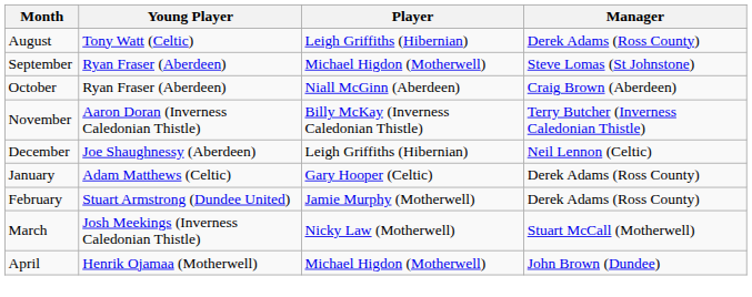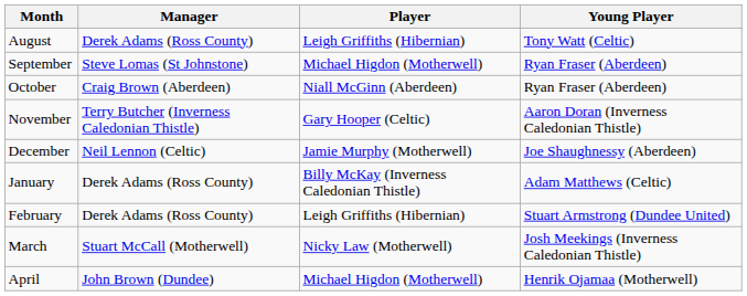 <table class="wikitable" style="width: 90%">
 <tr>
 <th style="width: 10%">Month</th>
+<th style="width: 30%">Manager</th>
+<th style="width: 30%">Player</th>
 <th style="width: 30%">Young Player</th>
-<th style="width: 30%">Player</th>
-<th style="width: 30%">Manager</th>
 </tr>
 <tr>
 <td>August</td>
+<td><a href='#'>Derek Adams</a> (<a href='#'>Ross County</a>)</td>
+<td><a href='#'>Leigh Griffiths</a> (<a href='#'>Hibernian</a>)</td>
 <td><a href='#'>Tony Watt</a> (<a href='#'>Celtic</a>)</td>
-<td><a href='#'>Leigh Griffiths</a> (<a href='#'>Hibernian</a>)</td>
-<td><a href='#'>Derek Adams</a> (<a href='#'>Ross County</a>)</td>
 </tr>
 <tr>
 <td>September</td>
+<td><a href='#'>Steve Lomas</a> (<a href='#'>St Johnstone</a>)</td>
+<td><a href='#'>Michael Higdon</a> (<a href='#'>Motherwell</a>)</td>
 <td><a href='#'>Ryan Fraser</a> (<a href='#'>Aberdeen</a>)</td>
-<td><a href='#'>Michael Higdon</a> (<a href='#'>Motherwell</a>)</td>
-<td><a href='#'>Steve Lomas</a> (<a href='#'>St Johnstone</a>)</td>
 </tr>
 <tr>
 <td>October</td>
+<td><a href='#'>Craig Brown</a> (Aberdeen)</td>
+<td><a href='#'>Niall McGinn</a> (Aberdeen)</td>
 <td>Ryan Fraser (Aberdeen)</td>
-<td><a href='#'>Niall McGinn</a> (Aberdeen)</td>
-<td><a href='#'>Craig Brown</a> (Aberdeen)</td>
 </tr>
 <tr>
 <td>November</td>
+<td><a href='#'>Terry Butcher</a> (<a href='#'>Inverness Caledonian Thistle</a>)</td>
+<td><a href='#'>Gary Hooper</a> (Celtic)</td>
 <td><a href='#'>Aaron Doran</a> (Inverness Caledonian Thistle)</td>
-<td><a href='#'>Billy McKay</a> (Inverness Caledonian Thistle)</td>
-<td><a href='#'>Terry Butcher</a> (<a href='#'>Inverness Caledonian Thistle</a>)</td>
 </tr>
 <tr>
 <td>December</td>
+<td><a href='#'>Neil Lennon</a> (Celtic)</td>
+<td><a href='#'>Jamie Murphy</a> (Motherwell)</td>
 <td><a href='#'>Joe Shaughnessy</a> (Aberdeen)</td>
-<td>Leigh Griffiths (Hibernian)</td>
-<td><a href='#'>Neil Lennon</a> (Celtic)</td>
 </tr>
 <tr>
 <td>January</td>
+<td>Derek Adams (Ross County)</td>
+<td><a href='#'>Billy McKay</a> (Inverness Caledonian Thistle)</td>
 <td><a href='#'>Adam Matthews</a> (Celtic)</td>
-<td><a href='#'>Gary Hooper</a> (Celtic)</td>
-<td>Derek Adams (Ross County)</td>
 </tr>
 <tr>
 <td>February</td>
+<td>Derek Adams (Ross County)</td>
+<td>Leigh Griffiths (Hibernian)</td>
 <td><a href='#'>Stuart Armstrong</a> (<a href='#'>Dundee United</a>)</td>
-<td><a href='#'>Jamie Murphy</a> (Motherwell)</td>
-<td>Derek Adams (Ross County)</td>
 </tr>
 <tr>
 <td>March</td>
+<td><a href='#'>Stuart McCall</a> (Motherwell)</td>
+<td><a href='#'>Nicky Law</a> (Motherwell)</td>
 <td><a href='#'>Josh Meekings</a> (Inverness Caledonian Thistle)</td>
-<td><a href='#'>Nicky Law</a> (Motherwell)</td>
-<td><a href='#'>Stuart McCall</a> (Motherwell)</td>
 </tr>
 <tr>
 <td>April</td>
+<td><a href='#'>John Brown</a> (<a href='#'>Dundee</a>)</td>
+<td><a href='#'>Michael Higdon</a> (<a href='#'>Motherwell</a>)</td>
 <td><a href='#'>Henrik Ojamaa</a> (Motherwell)</td>
-<td><a href='#'>Michael Higdon</a> (<a href='#'>Motherwell</a>)</td>
-<td><a href='#'>John Brown</a> (<a href='#'>Dundee</a>)</td>
 </tr>
 </table>
